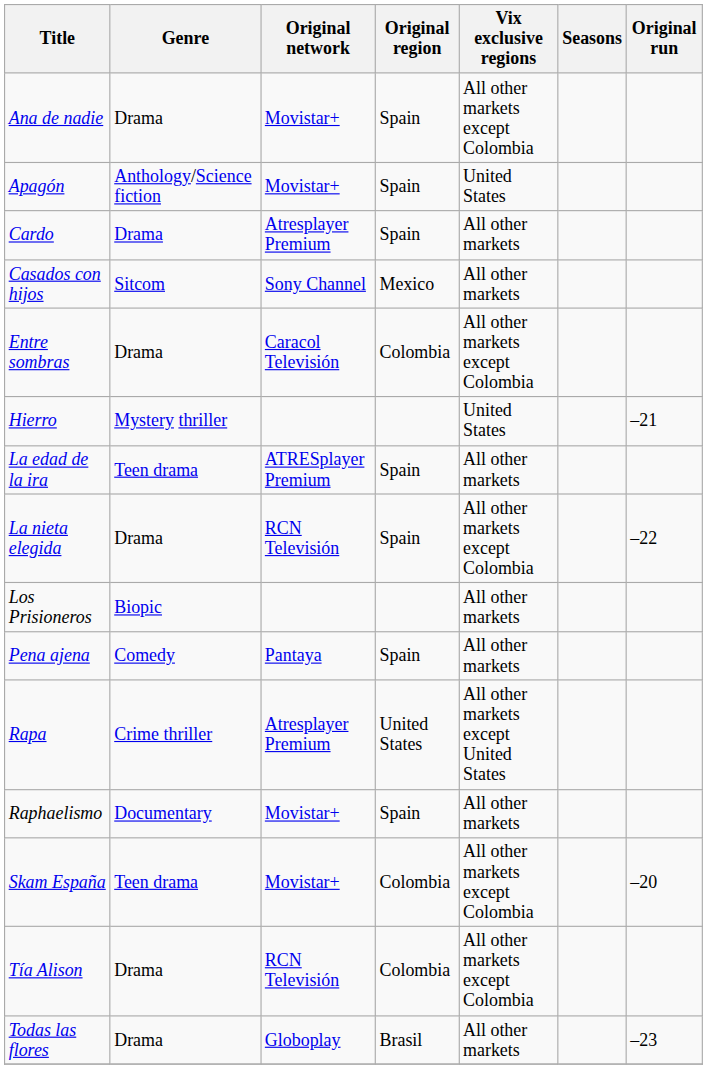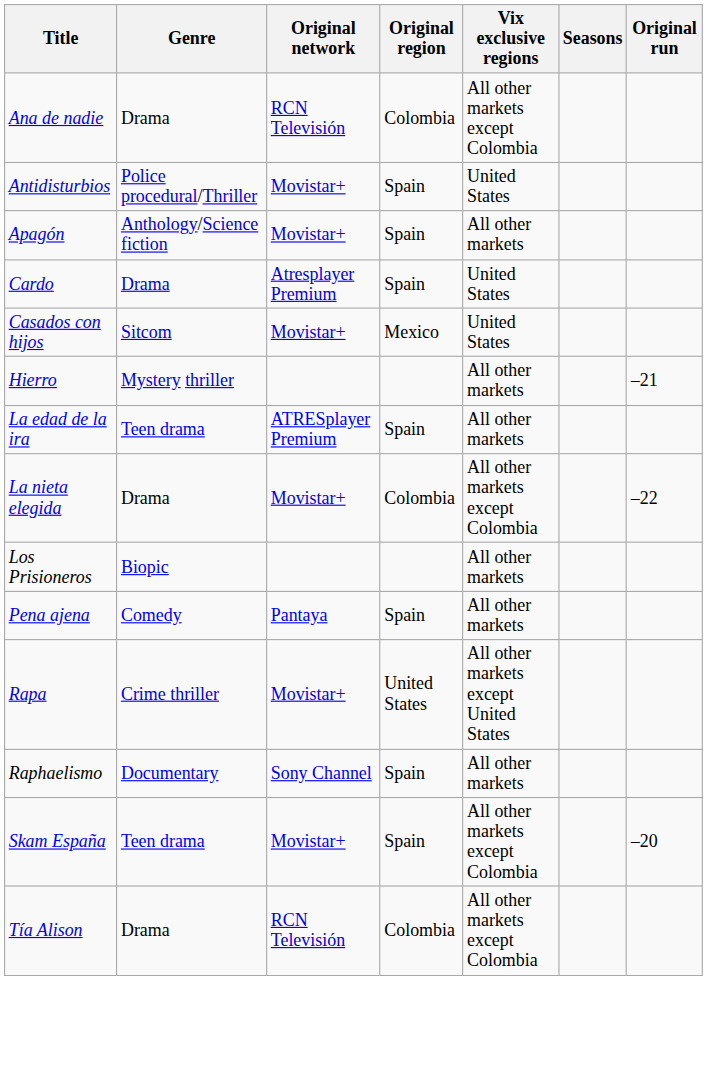 <table class="wikitable sortable" style="width:100%;">
 <tr>
 <th>Title</th>
 <th>Genre</th>
 <th>Original network</th>
 <th>Original region</th>
 <th>Vix exclusive regions</th>
 <th>Seasons</th>
 <th>Original run</th>
 </tr>
 <tr>
 <td><em><a href='#'>Ana de nadie</a></em></td>
 <td>Drama</td>
+<td><a href='#'>RCN Televisión</a></td>
+<td>Colombia</td>
+<td>All other markets except Colombia</td>
+<td></td>
+<td></td>
+</tr>
+<tr>
+<td><em><a href='#'>Antidisturbios</a></em></td>
+<td><a href='#'>Police procedural</a>/<a href='#'>Thriller</a></td>
 <td><a href='#'>Movistar+</a></td>
 <td>Spain</td>
-<td>All other markets except Colombia</td>
+<td>United States</td>
 <td></td>
 <td></td>
 </tr>
 <tr>
 <td><em><a href='#'>Apagón</a></em></td>
 <td><a href='#'>Anthology</a>/<a href='#'>Science fiction</a></td>
 <td><a href='#'>Movistar+</a></td>
 <td>Spain</td>
-<td>United States</td>
+<td>All other markets</td>
 <td></td>
 <td></td>
 </tr>
 <tr>
 <td><em><a href='#'>Cardo</a></em></td>
 <td><a href='#'>Drama</a></td>
 <td><a href='#'>Atresplayer Premium</a></td>
 <td>Spain</td>
-<td>All other markets</td>
+<td>United States</td>
 <td></td>
 <td></td>
 </tr>
 <tr>
 <td><em><a href='#'>Casados con hijos</a></em></td>
 <td><a href='#'>Sitcom</a></td>
-<td><a href='#'>Sony Channel</a></td>
+<td><a href='#'>Movistar+</a></td>
 <td>Mexico</td>
-<td>All other markets</td>
-<td></td>
-<td></td>
-</tr>
-<tr>
-<td><em><a href='#'>Entre sombras</a></em></td>
-<td>Drama</td>
-<td><a href='#'>Caracol Televisión</a></td>
-<td>Colombia</td>
-<td>All other markets except Colombia</td>
+<td>United States</td>
 <td></td>
 <td></td>
 </tr>
 <tr>
 <td><em><a href='#'>Hierro</a></em></td>
 <td><a href='#'>Mystery</a> <a href='#'>thriller</a></td>
 <td></td>
 <td></td>
-<td>United States</td>
+<td>All other markets</td>
 <td></td>
 <td>–21</td>
 </tr>
 <tr>
 <td><em><a href='#'>La edad de la ira</a></em></td>
 <td><a href='#'>Teen drama</a></td>
 <td><a href='#'>ATRESplayer Premium</a></td>
 <td>Spain</td>
 <td>All other markets</td>
 <td></td>
 <td></td>
 </tr>
 <tr>
 <td><em><a href='#'>La nieta elegida</a></em></td>
 <td>Drama</td>
-<td><a href='#'>RCN Televisión</a></td>
-<td>Spain</td>
+<td><a href='#'>Movistar+</a></td>
+<td>Colombia</td>
 <td>All other markets except Colombia</td>
 <td></td>
 <td>–22</td>
 </tr>
 <tr>
 <td><em>Los Prisioneros</em></td>
 <td><a href='#'>Biopic</a></td>
 <td></td>
 <td></td>
 <td>All other markets</td>
 <td></td>
 <td></td>
 </tr>
 <tr>
 <td><em><a href='#'>Pena ajena</a></em></td>
 <td><a href='#'>Comedy</a></td>
 <td><a href='#'>Pantaya</a></td>
 <td>Spain</td>
 <td>All other markets</td>
 <td></td>
 <td></td>
 </tr>
 <tr>
 <td><em><a href='#'>Rapa</a></em></td>
 <td><a href='#'>Crime thriller</a></td>
-<td><a href='#'>Atresplayer Premium</a></td>
+<td><a href='#'>Movistar+</a></td>
 <td>United States</td>
 <td>All other markets except United States</td>
 <td></td>
 <td></td>
 </tr>
 <tr>
 <td><em>Raphaelismo</em></td>
 <td><a href='#'>Documentary</a></td>
-<td><a href='#'>Movistar+</a></td>
+<td><a href='#'>Sony Channel</a></td>
 <td>Spain</td>
 <td>All other markets</td>
 <td></td>
 <td></td>
 </tr>
 <tr>
 <td><em><a href='#'>Skam España</a></em></td>
 <td><a href='#'>Teen drama</a></td>
 <td><a href='#'>Movistar+</a></td>
-<td>Colombia</td>
+<td>Spain</td>
 <td>All other markets except Colombia</td>
 <td></td>
 <td>–20</td>
 </tr>
 <tr>
 <td><em><a href='#'>Tía Alison</a></em></td>
 <td>Drama</td>
 <td><a href='#'>RCN Televisión</a></td>
 <td>Colombia</td>
 <td>All other markets except Colombia</td>
 <td></td>
 <td></td>
 </tr>
 <tr>
-<td><em><a href='#'>Todas las flores</a></em></td>
-<td>Drama</td>
-<td><a href='#'>Globoplay</a></td>
-<td>Brasil</td>
-<td>All other markets</td>
-<td></td>
-<td>–23</td>
-</tr>
-<tr>
 </tr>
 </table>
